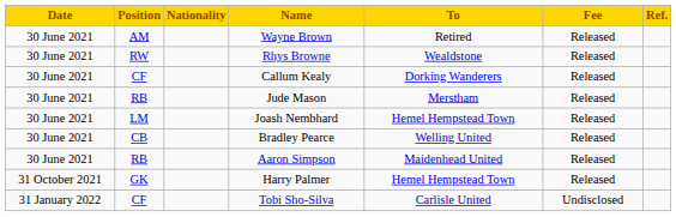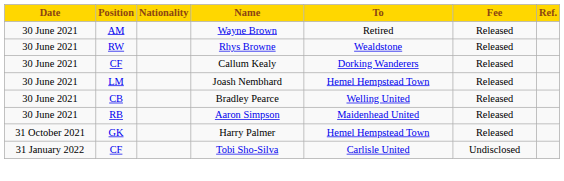 <table class="wikitable" style="text-align:center; font-size:90%">
 <tr>
 <th style="background:#FFD700;color:saddlebrown; width:120px;">Date</th>
 <th style="background:#FFD700;color:saddlebrown; width:50px;">Position</th>
 <th style="background:#FFD700;color:saddlebrown; width:50px;">Nationality</th>
 <th style="background:#FFD700;color:saddlebrown; width:150px;">Name</th>
 <th style="background:#FFD700;color:saddlebrown; width:200px;">To</th>
 <th style="background:#FFD700;color:saddlebrown; width:110px;">Fee</th>
 <th style="background:#FFD700;color:saddlebrown; width:25px;">Ref.</th>
 </tr>
 <tr>
 <td>30 June 2021</td>
 <td><a href='#'>AM</a></td>
 <td></td>
 <td><a href='#'>Wayne Brown</a></td>
 <td>Retired</td>
 <td>Released</td>
 <td></td>
 </tr>
 <tr>
 <td>30 June 2021</td>
 <td><a href='#'>RW</a></td>
 <td></td>
 <td><a href='#'>Rhys Browne</a></td>
 <td> <a href='#'>Wealdstone</a></td>
 <td>Released</td>
 <td></td>
 </tr>
 <tr>
 <td>30 June 2021</td>
 <td><a href='#'>CF</a></td>
 <td></td>
 <td>Callum Kealy</td>
 <td> <a href='#'>Dorking Wanderers</a></td>
-<td>Released</td>
-<td></td>
-</tr>
-<tr>
-<td>30 June 2021</td>
-<td><a href='#'>RB</a></td>
-<td></td>
-<td>Jude Mason</td>
-<td> <a href='#'>Merstham</a></td>
 <td>Released</td>
 <td></td>
 </tr>
 <tr>
 <td>30 June 2021</td>
 <td><a href='#'>LM</a></td>
 <td></td>
 <td>Joash Nembhard</td>
 <td> <a href='#'>Hemel Hempstead Town</a></td>
 <td>Released</td>
 <td></td>
 </tr>
 <tr>
 <td>30 June 2021</td>
 <td><a href='#'>CB</a></td>
 <td></td>
 <td>Bradley Pearce</td>
 <td> <a href='#'>Welling United</a></td>
 <td>Released</td>
 <td></td>
 </tr>
 <tr>
 <td>30 June 2021</td>
 <td><a href='#'>RB</a></td>
 <td></td>
 <td><a href='#'>Aaron Simpson</a></td>
 <td> <a href='#'>Maidenhead United</a></td>
 <td>Released</td>
 <td></td>
 </tr>
 <tr>
 <td>31 October 2021</td>
 <td><a href='#'>GK</a></td>
 <td></td>
 <td>Harry Palmer</td>
 <td> <a href='#'>Hemel Hempstead Town</a></td>
 <td>Released</td>
 <td></td>
 </tr>
 <tr>
 <td>31 January 2022</td>
 <td><a href='#'>CF</a></td>
 <td></td>
 <td><a href='#'>Tobi Sho-Silva</a></td>
 <td> <a href='#'>Carlisle United</a></td>
 <td>Undisclosed</td>
 <td></td>
 </tr>
 </table>
